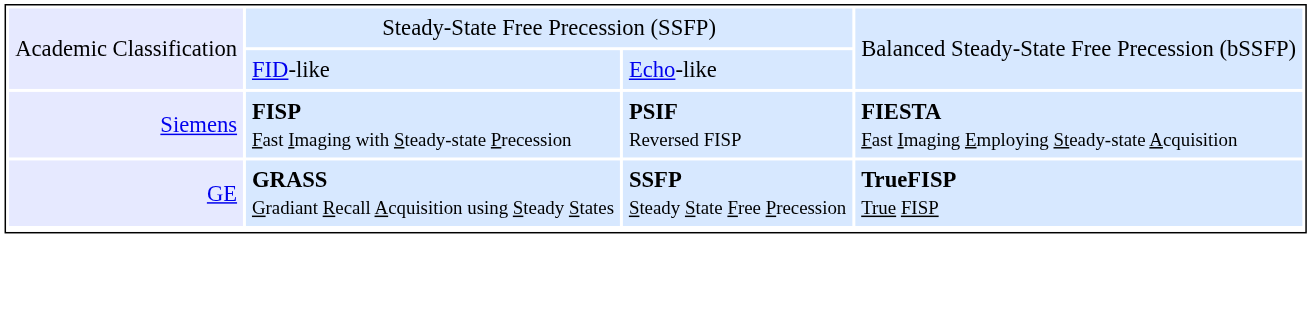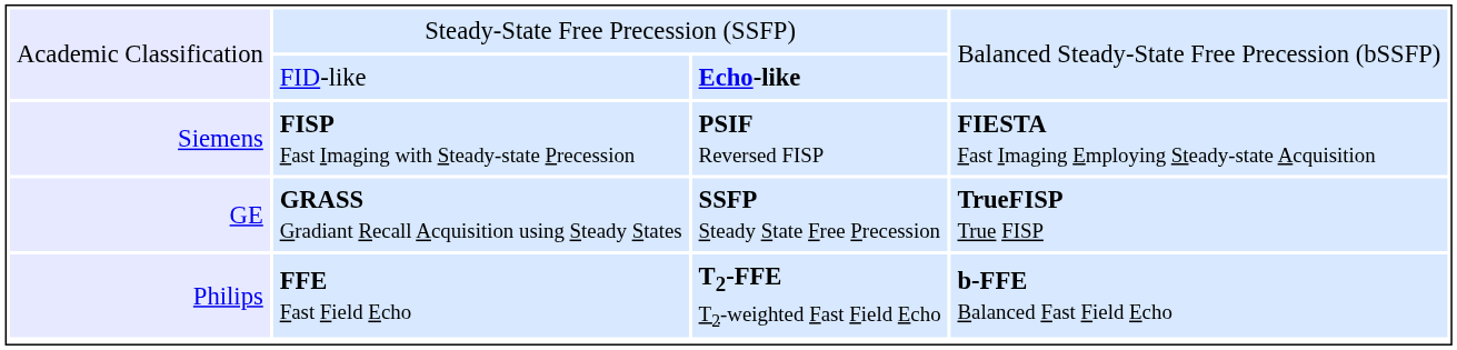 <table align=center cellpadding="4" style="border:1px solid black; background-color:transparent; font-size: 95%;">
 <tr>
 <td style="text-align:right;background-color:#e6e9ff" rowspan="2">Academic Classification</td>
 <td style="text-align:center;background-color:#d7e8ff" colspan="2">Steady-State Free Precession (SSFP)</td>
 <td style="text-align:center;background-color:#d7e8ff" rowspan="2">Balanced Steady-State Free Precession (bSSFP)</td>
 </tr>
 <tr>
 <td style="text-align:left;background-color:#d7e8ff"><a href='#'>FID</a>-like</td>
-<td style="text-align:left;background-color:#d7e8ff"><a href='#'>Echo</a>-like</td>
+<td style="text-align:left;background-color:#d7e8ff"><strong><a href='#'>Echo</a>-like</strong></td>
 </tr>
 <tr>
 <td style="text-align:right;background-color:#e6e9ff"><a href='#'>Siemens</a></td>
 <td style="text-align:left;background-color:#d7e8ff"><strong>FISP</strong> <br><small> <u>F</u>ast <u>I</u>maging with <u>S</u>teady-state <u>P</u>recession </small></td>
 <td style="text-align:left;background-color:#d7e8ff"><strong>PSIF</strong> <br><small> Reversed FISP </small></td>
 <td style="text-align:left;background-color:#d7e8ff"><strong>FIESTA</strong> <br><small> <u>F</u>ast <u>I</u>maging <u>E</u>mploying <u>St</u>eady-state <u>A</u>cquisition </small></td>
 </tr>
 <tr>
 <td style="text-align:right;background-color:#e6e9ff"><a href='#'>GE</a></td>
 <td style="text-align:left;background-color:#d7e8ff"><strong>GRASS</strong> <br><small> <u>G</u>radiant <u>R</u>ecall <u>A</u>cquisition using <u>S</u>teady <u>S</u>tates </small></td>
 <td style="text-align:left;background-color:#d7e8ff"><strong>SSFP</strong> <br><small> <u>S</u>teady <u>S</u>tate <u>F</u>ree <u>P</u>recession </small></td>
 <td style="text-align:left;background-color:#d7e8ff"><strong>TrueFISP</strong> <br><small> <u>True</u> <u>FISP</u> </small></td>
 </tr>
 <tr>
+<td style="text-align:right;background-color:#e6e9ff"><a href='#'>Philips</a></td>
+<td style="text-align:left;background-color:#d7e8ff"><strong>FFE</strong> <br><small> <u>F</u>ast <u>F</u>ield <u>E</u>cho </small></td>
+<td style="text-align:left;background-color:#d7e8ff"><strong>T<sub>2</sub>-FFE</strong> <br><small> <u>T<sub>2</sub></u>-weighted <u>F</u>ast <u>F</u>ield <u>E</u>cho </small></td>
+<td style="text-align:left;background-color:#d7e8ff"><strong>b-FFE</strong> <br><small> <u>B</u>alanced <u>F</u>ast <u>F</u>ield <u>E</u>cho </small></td>
+</tr>
+<tr>
 </tr>
 </table>
